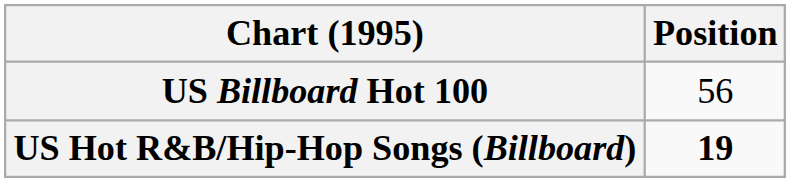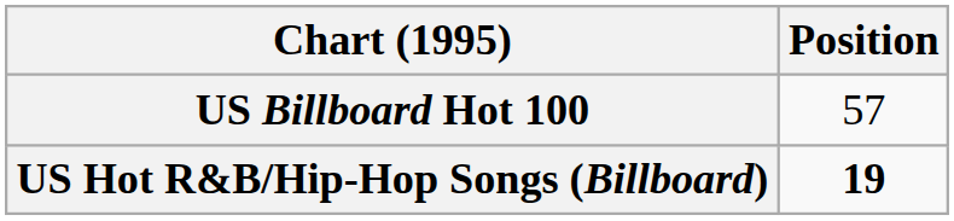 <table class="wikitable plainrowheaders" style="text-align:center">
 <tr>
 <th>Chart (1995)</th>
 <th>Position</th>
 </tr>
 <tr>
 <th scope="row">US <em>Billboard</em> Hot 100</th>
-<td>56</td>
+<td>57</td>
 </tr>
 <tr>
 <th scope="row">US Hot R&B/Hip-Hop Songs (<em>Billboard</em>)</th>
 <td><strong>19</strong></td>
 </tr>
 </table>
